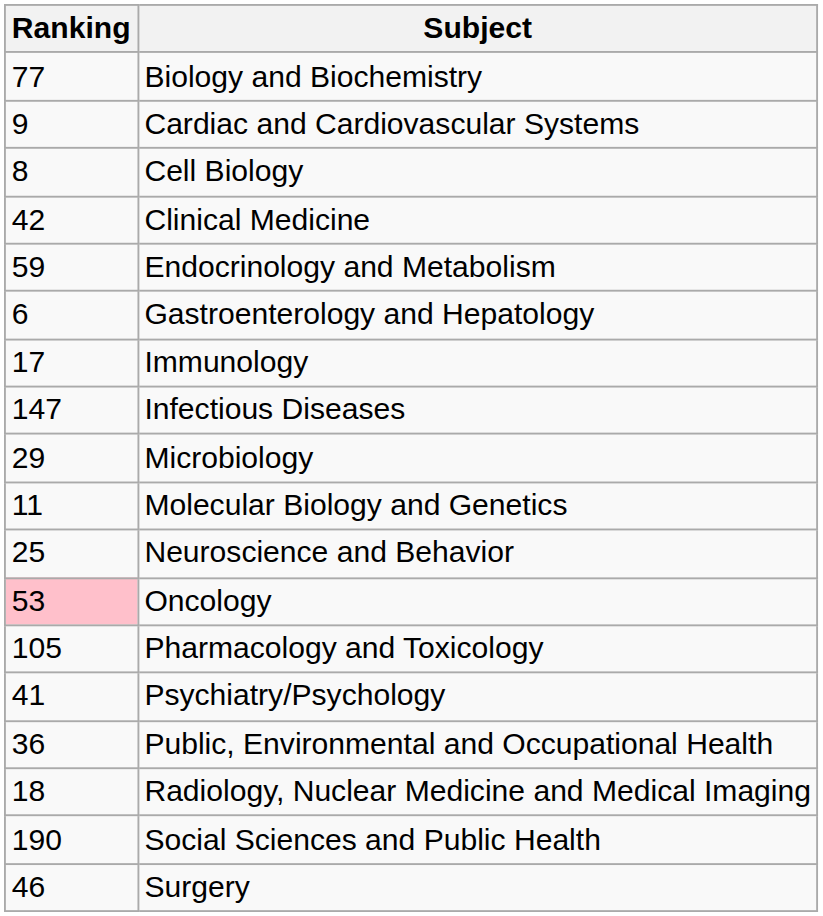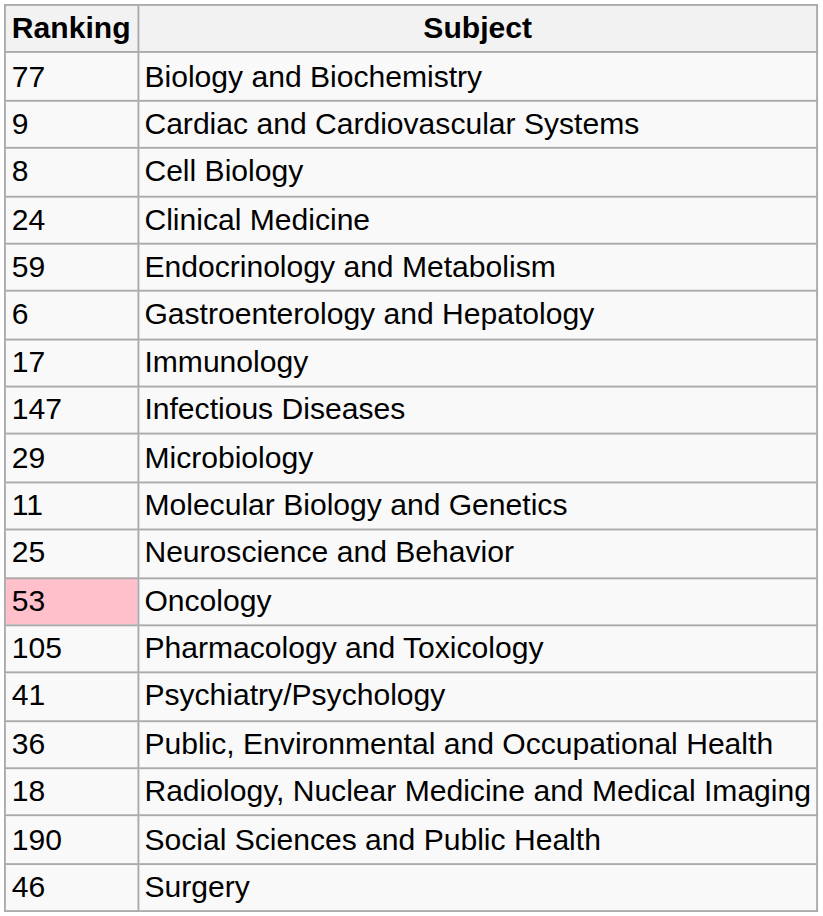 <table class="wikitable">
 <tr>
 <th>Ranking</th>
 <th>Subject</th>
 </tr>
 <tr>
 <td>77</td>
 <td>Biology and Biochemistry</td>
 </tr>
 <tr>
 <td>9</td>
 <td>Cardiac and Cardiovascular Systems</td>
 </tr>
 <tr>
 <td>8</td>
 <td>Cell Biology</td>
 </tr>
 <tr>
-<td>42</td>
+<td>24</td>
 <td>Clinical Medicine</td>
 </tr>
 <tr>
 <td>59</td>
 <td>Endocrinology and Metabolism</td>
 </tr>
 <tr>
 <td>6</td>
 <td>Gastroenterology and Hepatology</td>
 </tr>
 <tr>
 <td>17</td>
 <td>Immunology</td>
 </tr>
 <tr>
 <td>147</td>
 <td>Infectious Diseases</td>
 </tr>
 <tr>
 <td>29</td>
 <td>Microbiology</td>
 </tr>
 <tr>
 <td>11</td>
 <td>Molecular Biology and Genetics</td>
 </tr>
 <tr>
 <td>25</td>
 <td>Neuroscience and Behavior</td>
 </tr>
 <tr>
 <td style="background: pink;">53</td>
 <td>Oncology</td>
 </tr>
 <tr>
 <td>105</td>
 <td>Pharmacology and Toxicology</td>
 </tr>
 <tr>
 <td>41</td>
 <td>Psychiatry/Psychology</td>
 </tr>
 <tr>
 <td>36</td>
 <td>Public, Environmental and Occupational Health</td>
 </tr>
 <tr>
 <td>18</td>
 <td>Radiology, Nuclear Medicine and Medical Imaging</td>
 </tr>
 <tr>
 <td>190</td>
 <td>Social Sciences and Public Health</td>
 </tr>
 <tr>
 <td>46</td>
 <td>Surgery</td>
 </tr>
 </table>
